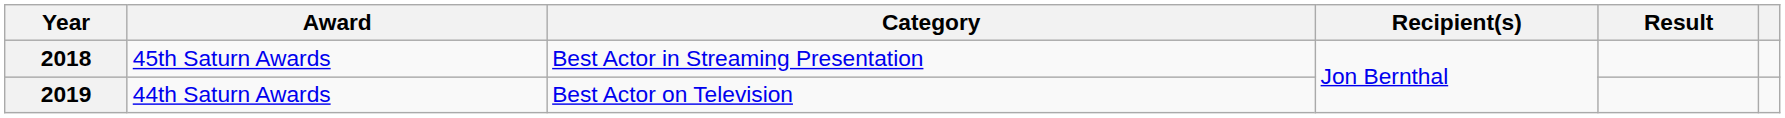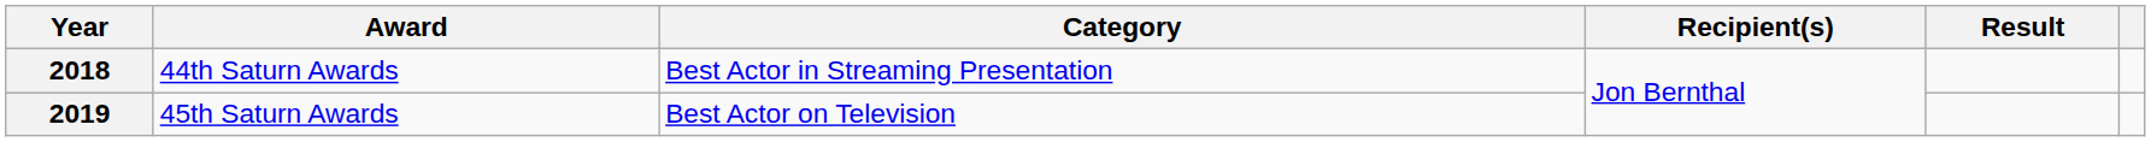 <table class="wikitable sortable" style="width: 99%;">
 <tr>
 <th scope="col">Year</th>
 <th scope="col">Award</th>
 <th scope="col">Category</th>
 <th scope="col">Recipient(s)</th>
 <th scope="col">Result</th>
 <th scope="col" class="unsortable"></th>
 </tr>
 <tr>
 <th scope="row">2018</th>
-<td><a href='#'>45th Saturn Awards</a></td>
+<td><a href='#'>44th Saturn Awards</a></td>
 <td><a href='#'>Best Actor in Streaming Presentation</a></td>
 <td rowspan="2"><a href='#'>Jon Bernthal</a></td>
 <td></td>
 <td style="text-align: center;"></td>
 </tr>
 <tr>
 <th scope="row">2019</th>
-<td><a href='#'>44th Saturn Awards</a></td>
+<td><a href='#'>45th Saturn Awards</a></td>
 <td><a href='#'>Best Actor on Television</a></td>
 <td></td>
 <td style="text-align: center;"></td>
 </tr>
 </table>
